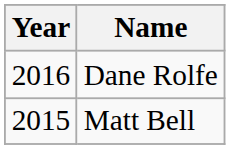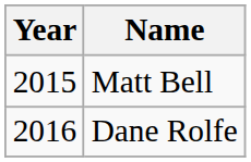 <table class="wikitable">
 <tr>
 <th>Year</th>
 <th>Name</th>
 </tr>
 <tr>
+<td>2015</td>
+<td>Matt Bell</td>
+</tr>
+<tr>
 <td>2016</td>
 <td>Dane Rolfe</td>
 </tr>
-<tr>
-<td>2015</td>
-<td>Matt Bell</td>
-</tr>
 </table>
